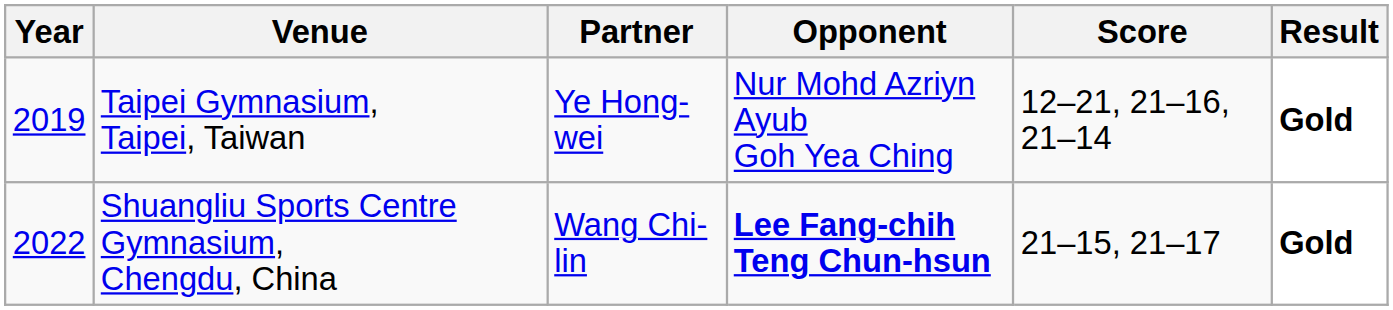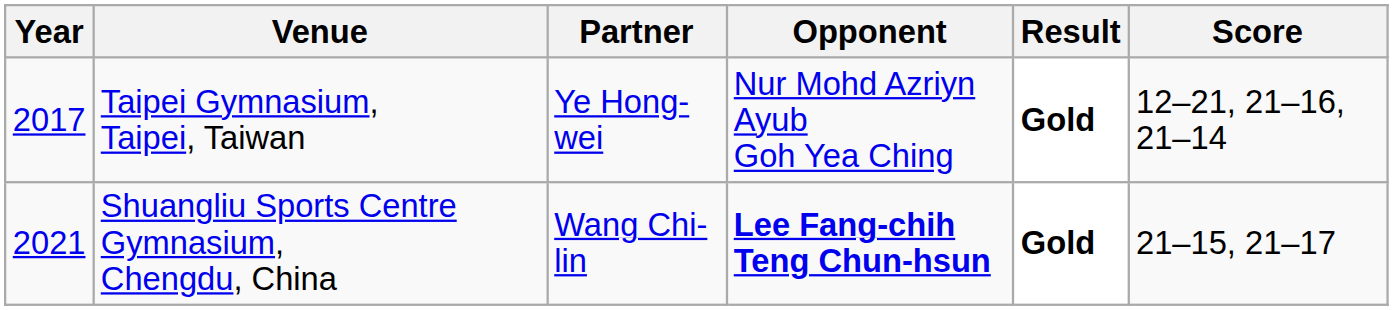 <table class="sortable wikitable" style="font-size: 90%;">
 <tr>
 <th>Year</th>
 <th>Venue</th>
 <th>Partner</th>
 <th>Opponent</th>
+<th>Result</th>
 <th>Score</th>
-<th>Result</th>
 </tr>
 <tr>
-<td align="center"><a href='#'>2019</a></td>
+<td align="center"><a href='#'>2017</a></td>
 <td align="left"><a href='#'>Taipei Gymnasium</a>,<br><a href='#'>Taipei</a>, Taiwan</td>
 <td align="left"> <a href='#'>Ye Hong-wei</a></td>
 <td align="left"> <a href='#'>Nur Mohd Azriyn Ayub</a><br> <a href='#'>Goh Yea Ching</a></td>
+<td style="text-align:left; background:white"> <strong>Gold</strong></td>
 <td align="left">12–21, 21–16, 21–14</td>
-<td style="text-align:left; background:white"> <strong>Gold</strong></td>
 </tr>
 <tr>
-<td align="center"><a href='#'>2022</a></td>
+<td align="center"><a href='#'>2021</a></td>
 <td align="left"><a href='#'>Shuangliu Sports Centre Gymnasium</a>,<br><a href='#'>Chengdu</a>, China</td>
 <td align="left"> <a href='#'>Wang Chi-lin</a></td>
 <td align="left"><strong> <a href='#'>Lee Fang-chih</a><br> <a href='#'>Teng Chun-hsun</a></strong></td>
+<td style="text-align:left; background:white"> <strong>Gold</strong></td>
 <td align="left">21–15, 21–17</td>
-<td style="text-align:left; background:white"> <strong>Gold</strong></td>
 </tr>
 </table>
